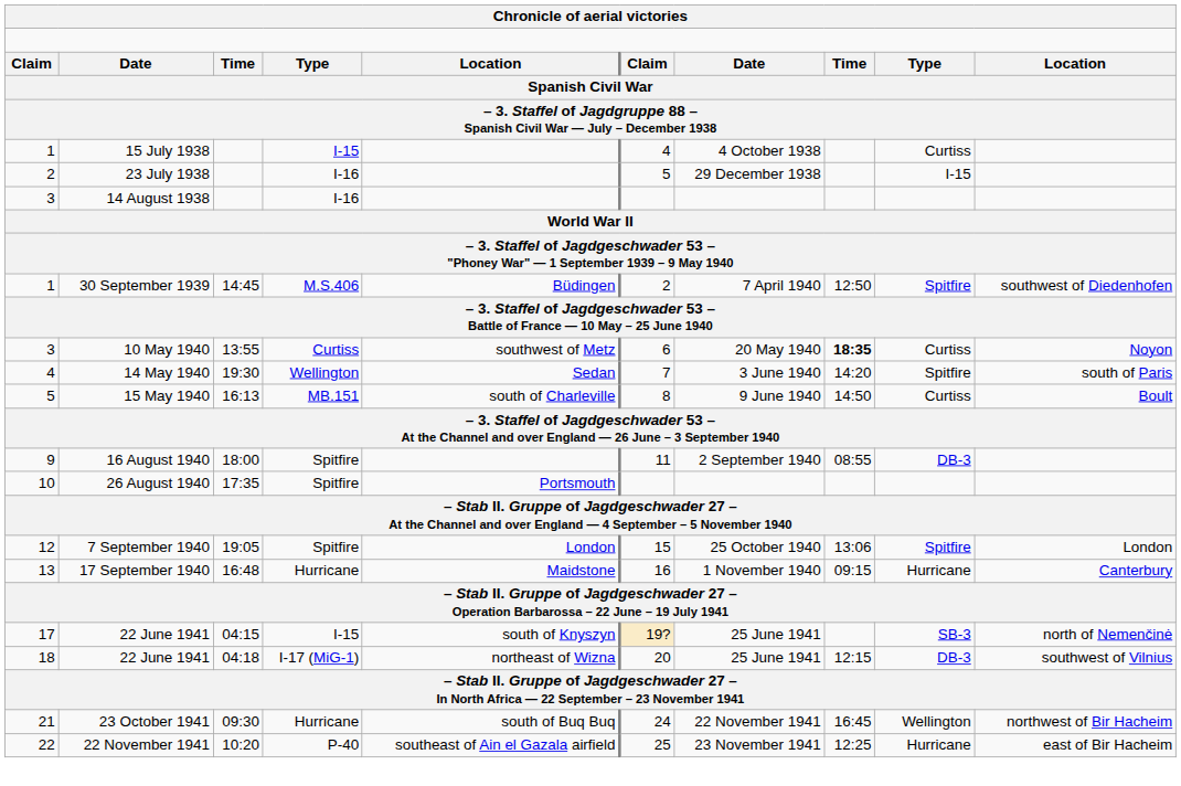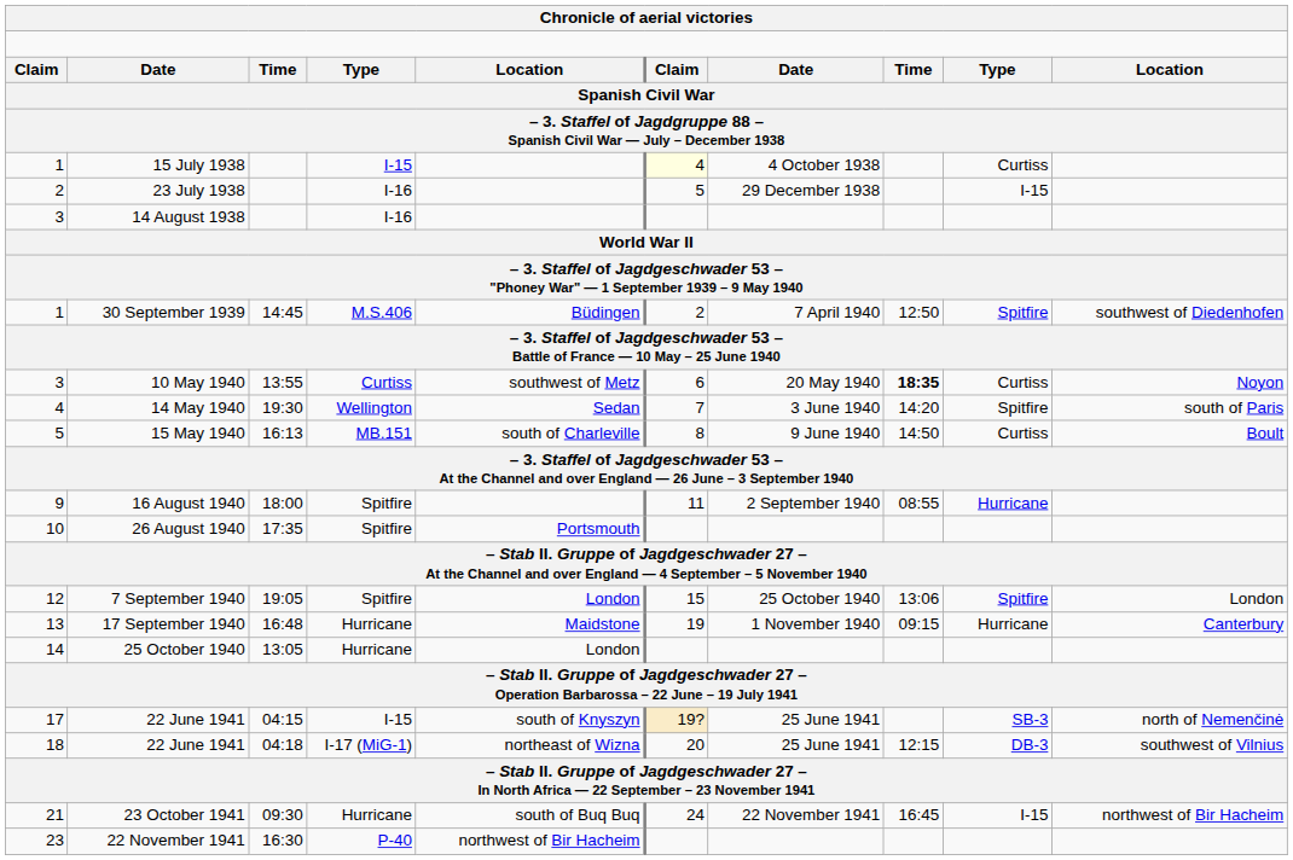 <table class="wikitable plainrowheaders collapsible" style="margin-left: auto; margin-right: auto; border: none; text-align:right; width: 100%;">
 <tr>
 <th colspan="10">Chronicle of aerial victories</th>
 </tr>
 <tr>
 <td colspan="10" style="text-align: left;"><br></td>
 </tr>
 <tr>
 <th scope="col">Claim</th>
 <th scope="col">Date</th>
 <th scope="col">Time</th>
 <th scope="col" width="100px">Type</th>
 <th scope="col">Location</th>
 <th scope="col" style="border-left: 3px solid grey;">Claim</th>
 <th scope="col">Date</th>
 <th scope="col">Time</th>
 <th scope="col" width="100px">Type</th>
 <th scope="col">Location</th>
 </tr>
 <tr>
 <th colspan="10">Spanish Civil War</th>
 </tr>
 <tr>
 <th colspan="10">– 3. <em>Staffel</em> of <em>Jagdgruppe</em> 88 –<br><small>Spanish Civil War — July – December 1938</small></th>
 </tr>
 <tr>
 <td>1</td>
 <td>15 July 1938</td>
 <td></td>
 <td><a href='#'>I-15</a></td>
 <td></td>
-<td style="border-left: 3px solid grey;">4</td>
+<td style="background: lightyellow; border-left: 3px solid grey;">4</td>
 <td>4 October 1938</td>
 <td></td>
 <td>Curtiss</td>
 <td></td>
 </tr>
 <tr>
 <td>2</td>
 <td>23 July 1938</td>
 <td></td>
 <td>I-16</td>
 <td></td>
 <td style="border-left: 3px solid grey;">5</td>
 <td>29 December 1938</td>
 <td></td>
 <td>I-15</td>
 <td></td>
 </tr>
 <tr>
 <td>3</td>
 <td>14 August 1938</td>
 <td></td>
 <td>I-16</td>
 <td></td>
 <td style="border-left: 3px solid grey;"></td>
 <td></td>
 <td></td>
 <td></td>
 <td></td>
 </tr>
 <tr>
 <th colspan="10">World War II</th>
 </tr>
 <tr>
 <th colspan="10">– 3. <em>Staffel</em> of <em>Jagdgeschwader</em> 53 –<br><small>"Phoney War" — 1 September 1939 – 9 May 1940</small></th>
 </tr>
 <tr>
 <td>1</td>
 <td>30 September 1939</td>
 <td>14:45</td>
 <td><a href='#'>M.S.406</a></td>
 <td><a href='#'>Büdingen</a></td>
 <td style="border-left: 3px solid grey;">2</td>
 <td>7 April 1940</td>
 <td>12:50</td>
 <td><a href='#'>Spitfire</a></td>
 <td>southwest of <a href='#'>Diedenhofen</a></td>
 </tr>
 <tr>
 <th colspan="10">– 3. <em>Staffel</em> of <em>Jagdgeschwader</em> 53 –<br><small>Battle of France — 10 May – 25 June 1940</small></th>
 </tr>
 <tr>
 <td>3</td>
 <td>10 May 1940</td>
 <td>13:55</td>
 <td><a href='#'>Curtiss</a></td>
 <td>southwest of <a href='#'>Metz</a></td>
 <td style="border-left: 3px solid grey;">6</td>
 <td>20 May 1940</td>
 <td><strong>18:35</strong></td>
 <td>Curtiss</td>
 <td><a href='#'>Noyon</a></td>
 </tr>
 <tr>
 <td>4</td>
 <td>14 May 1940</td>
 <td>19:30</td>
 <td><a href='#'>Wellington</a></td>
 <td><a href='#'>Sedan</a></td>
 <td style="border-left: 3px solid grey;">7</td>
 <td>3 June 1940</td>
 <td>14:20</td>
 <td>Spitfire</td>
 <td>south of <a href='#'>Paris</a></td>
 </tr>
 <tr>
 <td>5</td>
 <td>15 May 1940</td>
 <td>16:13</td>
 <td><a href='#'>MB.151</a></td>
 <td>south of <a href='#'>Charleville</a></td>
 <td style="border-left: 3px solid grey;">8</td>
 <td>9 June 1940</td>
 <td>14:50</td>
 <td>Curtiss</td>
 <td><a href='#'>Boult</a></td>
 </tr>
 <tr>
 <th colspan="10">– 3. <em>Staffel</em> of <em>Jagdgeschwader</em> 53 –<br><small>At the Channel and over England — 26 June – 3 September 1940</small></th>
 </tr>
 <tr>
 <td>9</td>
 <td>16 August 1940</td>
 <td>18:00</td>
 <td>Spitfire</td>
 <td></td>
 <td style="border-left: 3px solid grey;">11</td>
 <td>2 September 1940</td>
 <td>08:55</td>
-<td><a href='#'>DB-3</a></td>
+<td><a href='#'>Hurricane</a></td>
 <td></td>
 </tr>
 <tr>
 <td>10</td>
 <td>26 August 1940</td>
 <td>17:35</td>
 <td>Spitfire</td>
 <td><a href='#'>Portsmouth</a></td>
 <td style="border-left: 3px solid grey;"></td>
 <td></td>
 <td></td>
 <td></td>
 <td></td>
 </tr>
 <tr>
 <th colspan="10">– <em>Stab</em> II. <em>Gruppe</em> of <em>Jagdgeschwader</em> 27 –<br><small>At the Channel and over England — 4 September – 5 November 1940</small></th>
 </tr>
 <tr>
 <td>12</td>
 <td>7 September 1940</td>
 <td>19:05</td>
 <td>Spitfire</td>
 <td><a href='#'>London</a></td>
 <td style="border-left: 3px solid grey;">15</td>
 <td>25 October 1940</td>
 <td>13:06</td>
 <td><a href='#'>Spitfire</a></td>
 <td>London</td>
 </tr>
 <tr>
 <td>13</td>
 <td>17 September 1940</td>
 <td>16:48</td>
 <td>Hurricane</td>
 <td><a href='#'>Maidstone</a></td>
-<td style="border-left: 3px solid grey;">16</td>
+<td style="border-left: 3px solid grey;">19</td>
 <td>1 November 1940</td>
 <td>09:15</td>
 <td>Hurricane</td>
 <td><a href='#'>Canterbury</a></td>
+</tr>
+<tr>
+<td>14</td>
+<td>25 October 1940</td>
+<td>13:05</td>
+<td>Hurricane</td>
+<td>London</td>
+<td style="border-left: 3px solid grey;"></td>
+<td></td>
+<td></td>
+<td></td>
+<td></td>
 </tr>
 <tr>
 <th colspan="10">– <em>Stab</em> II. <em>Gruppe</em> of <em>Jagdgeschwader</em> 27 –<br><small>Operation Barbarossa – 22 June – 19 July 1941</small></th>
 </tr>
 <tr>
 <td>17</td>
 <td>22 June 1941</td>
 <td>04:15</td>
 <td>I-15</td>
 <td>south of <a href='#'>Knyszyn</a></td>
 <td style="border-left: 3px solid grey; background:#faecc8">19?</td>
 <td>25 June 1941</td>
 <td></td>
 <td><a href='#'>SB-3</a></td>
 <td>north of <a href='#'>Nemenčinė</a></td>
 </tr>
 <tr>
 <td>18</td>
 <td>22 June 1941</td>
 <td>04:18</td>
 <td>I-17 (<a href='#'>MiG-1</a>)</td>
 <td>northeast of <a href='#'>Wizna</a></td>
 <td style="border-left: 3px solid grey;">20</td>
 <td>25 June 1941</td>
 <td>12:15</td>
 <td><a href='#'>DB-3</a></td>
 <td>southwest of <a href='#'>Vilnius</a></td>
 </tr>
 <tr>
 <th colspan="10">– <em>Stab</em> II. <em>Gruppe</em> of <em>Jagdgeschwader</em> 27 –<br><small>In North Africa — 22 September – 23 November 1941</small></th>
 </tr>
 <tr>
 <td>21</td>
 <td>23 October 1941</td>
 <td>09:30</td>
 <td>Hurricane</td>
 <td>south of Buq Buq</td>
 <td style="border-left: 3px solid grey;">24</td>
 <td>22 November 1941</td>
 <td>16:45</td>
-<td>Wellington</td>
+<td>I-15</td>
 <td>northwest of <a href='#'>Bir Hacheim</a></td>
 </tr>
 <tr>
-<td>22</td>
+<td>23</td>
 <td>22 November 1941</td>
-<td>10:20</td>
-<td>P-40</td>
-<td>southeast of <a href='#'>Ain el Gazala</a> airfield</td>
-<td style="border-left: 3px solid grey;">25</td>
-<td>23 November 1941</td>
-<td>12:25</td>
-<td>Hurricane</td>
-<td>east of Bir Hacheim</td>
+<td>16:30</td>
+<td><a href='#'>P-40</a></td>
+<td>northwest of <a href='#'>Bir Hacheim</a></td>
+<td style="border-left: 3px solid grey;"></td>
+<td></td>
+<td></td>
+<td></td>
+<td></td>
 </tr>
 </table>
